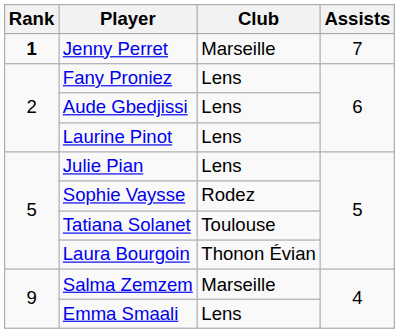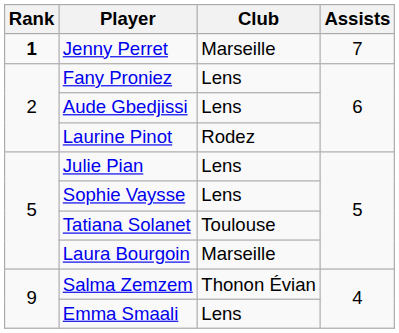 <table class="wikitable" style="text-align:center">
 <tr>
 <th>Rank</th>
 <th>Player</th>
 <th>Club</th>
 <th>Assists</th>
 </tr>
 <tr>
 <td rowspan=1><strong>1</strong></td>
 <td align="left"> <a href='#'>Jenny Perret</a></td>
 <td align="left">Marseille</td>
 <td rowspan=1>7</td>
 </tr>
 <tr>
 <td rowspan=3>2</td>
 <td align="left"> <a href='#'>Fany Proniez</a></td>
 <td align="left">Lens</td>
 <td rowspan=3>6</td>
 </tr>
 <tr>
 <td align="left"> <a href='#'>Aude Gbedjissi</a></td>
 <td align="left">Lens</td>
 </tr>
 <tr>
 <td align="left"> <a href='#'>Laurine Pinot</a></td>
-<td align="left">Lens</td>
+<td align="left">Rodez</td>
 </tr>
 <tr>
 <td rowspan=4>5</td>
 <td align="left"> <a href='#'>Julie Pian</a></td>
 <td align="left">Lens</td>
 <td rowspan=4>5</td>
 </tr>
 <tr>
 <td align="left"> <a href='#'>Sophie Vaysse</a></td>
-<td align="left">Rodez</td>
+<td align="left">Lens</td>
 </tr>
 <tr>
 <td align="left"> <a href='#'>Tatiana Solanet</a></td>
 <td align="left">Toulouse</td>
 </tr>
 <tr>
 <td align="left"> <a href='#'>Laura Bourgoin</a></td>
-<td align="left">Thonon Évian</td>
+<td align="left">Marseille</td>
 </tr>
 <tr>
 <td rowspan=2>9</td>
 <td align="left"> <a href='#'>Salma Zemzem</a></td>
-<td align="left">Marseille</td>
+<td align="left">Thonon Évian</td>
 <td rowspan=2>4</td>
 </tr>
 <tr>
 <td align="left"> <a href='#'>Emma Smaali</a></td>
 <td align="left">Lens</td>
 </tr>
 </table>
